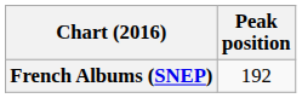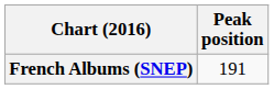 <table class="wikitable sortable plainrowheaders" style="text-align:center">
 <tr>
 <th scope="col">Chart (2016)</th>
 <th scope="col">Peak<br> position</th>
 </tr>
 <tr>
 <th scope="row">French Albums (<a href='#'>SNEP</a>)</th>
-<td>192</td>
+<td>191</td>
 </tr>
 </table>
